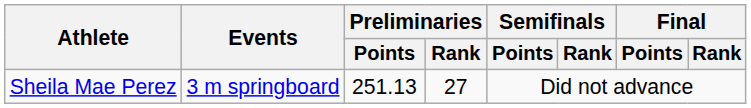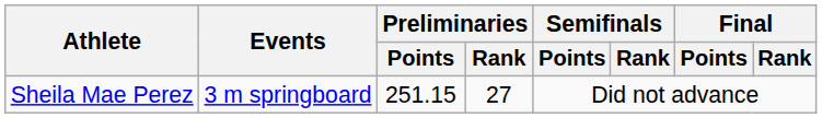 <table class=wikitable style="font-size:90%">
 <tr>
 <th rowspan="2">Athlete</th>
 <th rowspan="2">Events</th>
 <th colspan="2">Preliminaries</th>
 <th colspan="2">Semifinals</th>
 <th colspan="2">Final</th>
 </tr>
 <tr style="font-size:95%">
 <th>Points</th>
 <th>Rank</th>
 <th>Points</th>
 <th>Rank</th>
 <th>Points</th>
 <th>Rank</th>
 </tr>
 <tr align=center>
 <td align=left><a href='#'>Sheila Mae Perez</a></td>
 <td align=left><a href='#'>3 m springboard</a></td>
-<td>251.13</td>
+<td>251.15</td>
 <td>27</td>
 <td colspan=4>Did not advance</td>
 </tr>
 </table>
